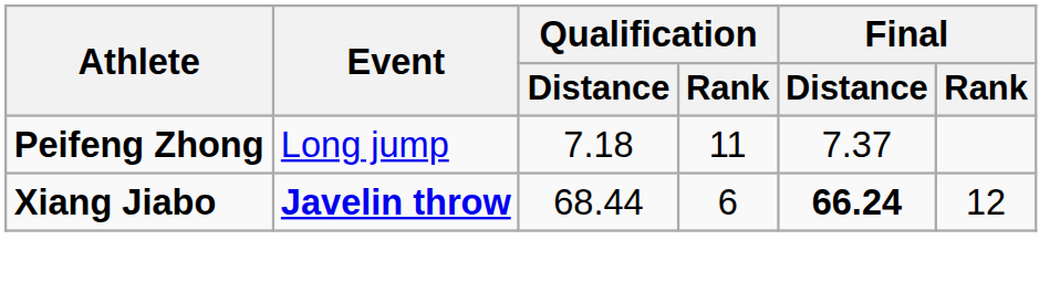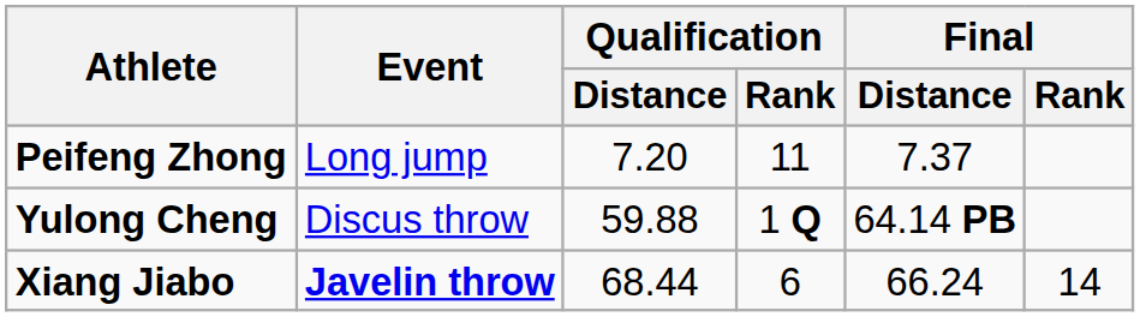 <table class="wikitable" style="font-size:90%">
 <tr>
 <th rowspan=2>Athlete</th>
 <th rowspan=2>Event</th>
 <th colspan=2>Qualification</th>
 <th colspan=2>Final</th>
 </tr>
 <tr style="font-size:95%">
 <th>Distance</th>
 <th>Rank</th>
 <th>Distance</th>
 <th>Rank</th>
 </tr>
 <tr align=center>
 <td align=left><strong>Peifeng Zhong</strong></td>
 <td align=left><a href='#'>Long jump</a></td>
-<td>7.18</td>
+<td>7.20</td>
 <td>11</td>
 <td>7.37</td>
+<td></td>
+</tr>
+<tr align=center>
+<td align=left><strong>Yulong Cheng</strong></td>
+<td align=left><a href='#'>Discus throw</a></td>
+<td>59.88</td>
+<td>1 <strong>Q</strong></td>
+<td>64.14 <strong>PB</strong></td>
 <td></td>
 </tr>
 <tr align=center>
 <td align=left><strong>Xiang Jiabo</strong></td>
 <td align=left><strong><a href='#'>Javelin throw</a></strong></td>
 <td>68.44</td>
 <td>6</td>
-<td><strong>66.24</strong></td>
-<td>12</td>
+<td>66.24</td>
+<td>14</td>
 </tr>
 </table>
